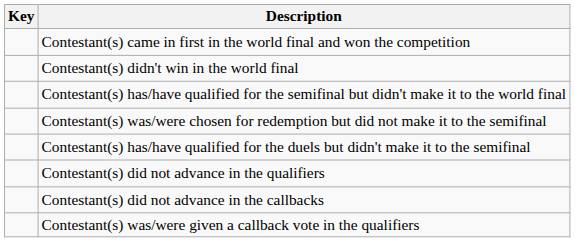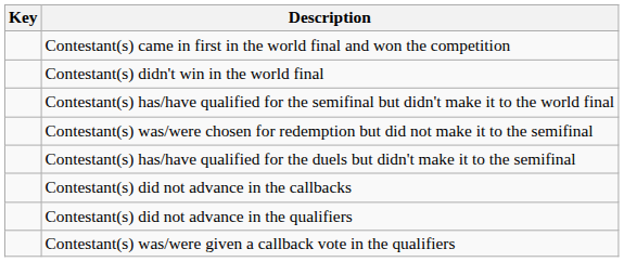 <table class="wikitable">
 <tr>
 <th scope="col">Key</th>
 <th scope="col">Description</th>
 </tr>
 <tr>
 <td style="text-align:center; height:20px; width:20px"></td>
 <td>Contestant(s) came in first in the world final and won the competition</td>
 </tr>
 <tr>
 <td style="text-align:center; height:20px; width:20px"></td>
 <td>Contestant(s) didn't win in the world final</td>
 </tr>
 <tr>
 <td style="text-align:center; height:20px; width:20px"></td>
 <td>Contestant(s) has/have qualified for the semifinal but didn't make it to the world final</td>
 </tr>
 <tr>
 <td style="text-align:center; height:20px; width:20px"></td>
 <td>Contestant(s) was/were chosen for redemption but did not make it to the semifinal</td>
 </tr>
 <tr>
 <td style="text-align:center; height:20px; width:20px"></td>
 <td>Contestant(s) has/have qualified for the duels but didn't make it to the semifinal</td>
 </tr>
 <tr>
 <td style="text-align:center; height:20px; width:20px"></td>
-<td>Contestant(s) did not advance in the qualifiers</td>
+<td>Contestant(s) did not advance in the callbacks</td>
 </tr>
 <tr>
 <td style="text-align:center; height:20px; width:20px"></td>
-<td>Contestant(s) did not advance in the callbacks</td>
+<td>Contestant(s) did not advance in the qualifiers</td>
 </tr>
 <tr>
 <td></td>
 <td>Contestant(s) was/were given a callback vote in the qualifiers</td>
 </tr>
 </table>
